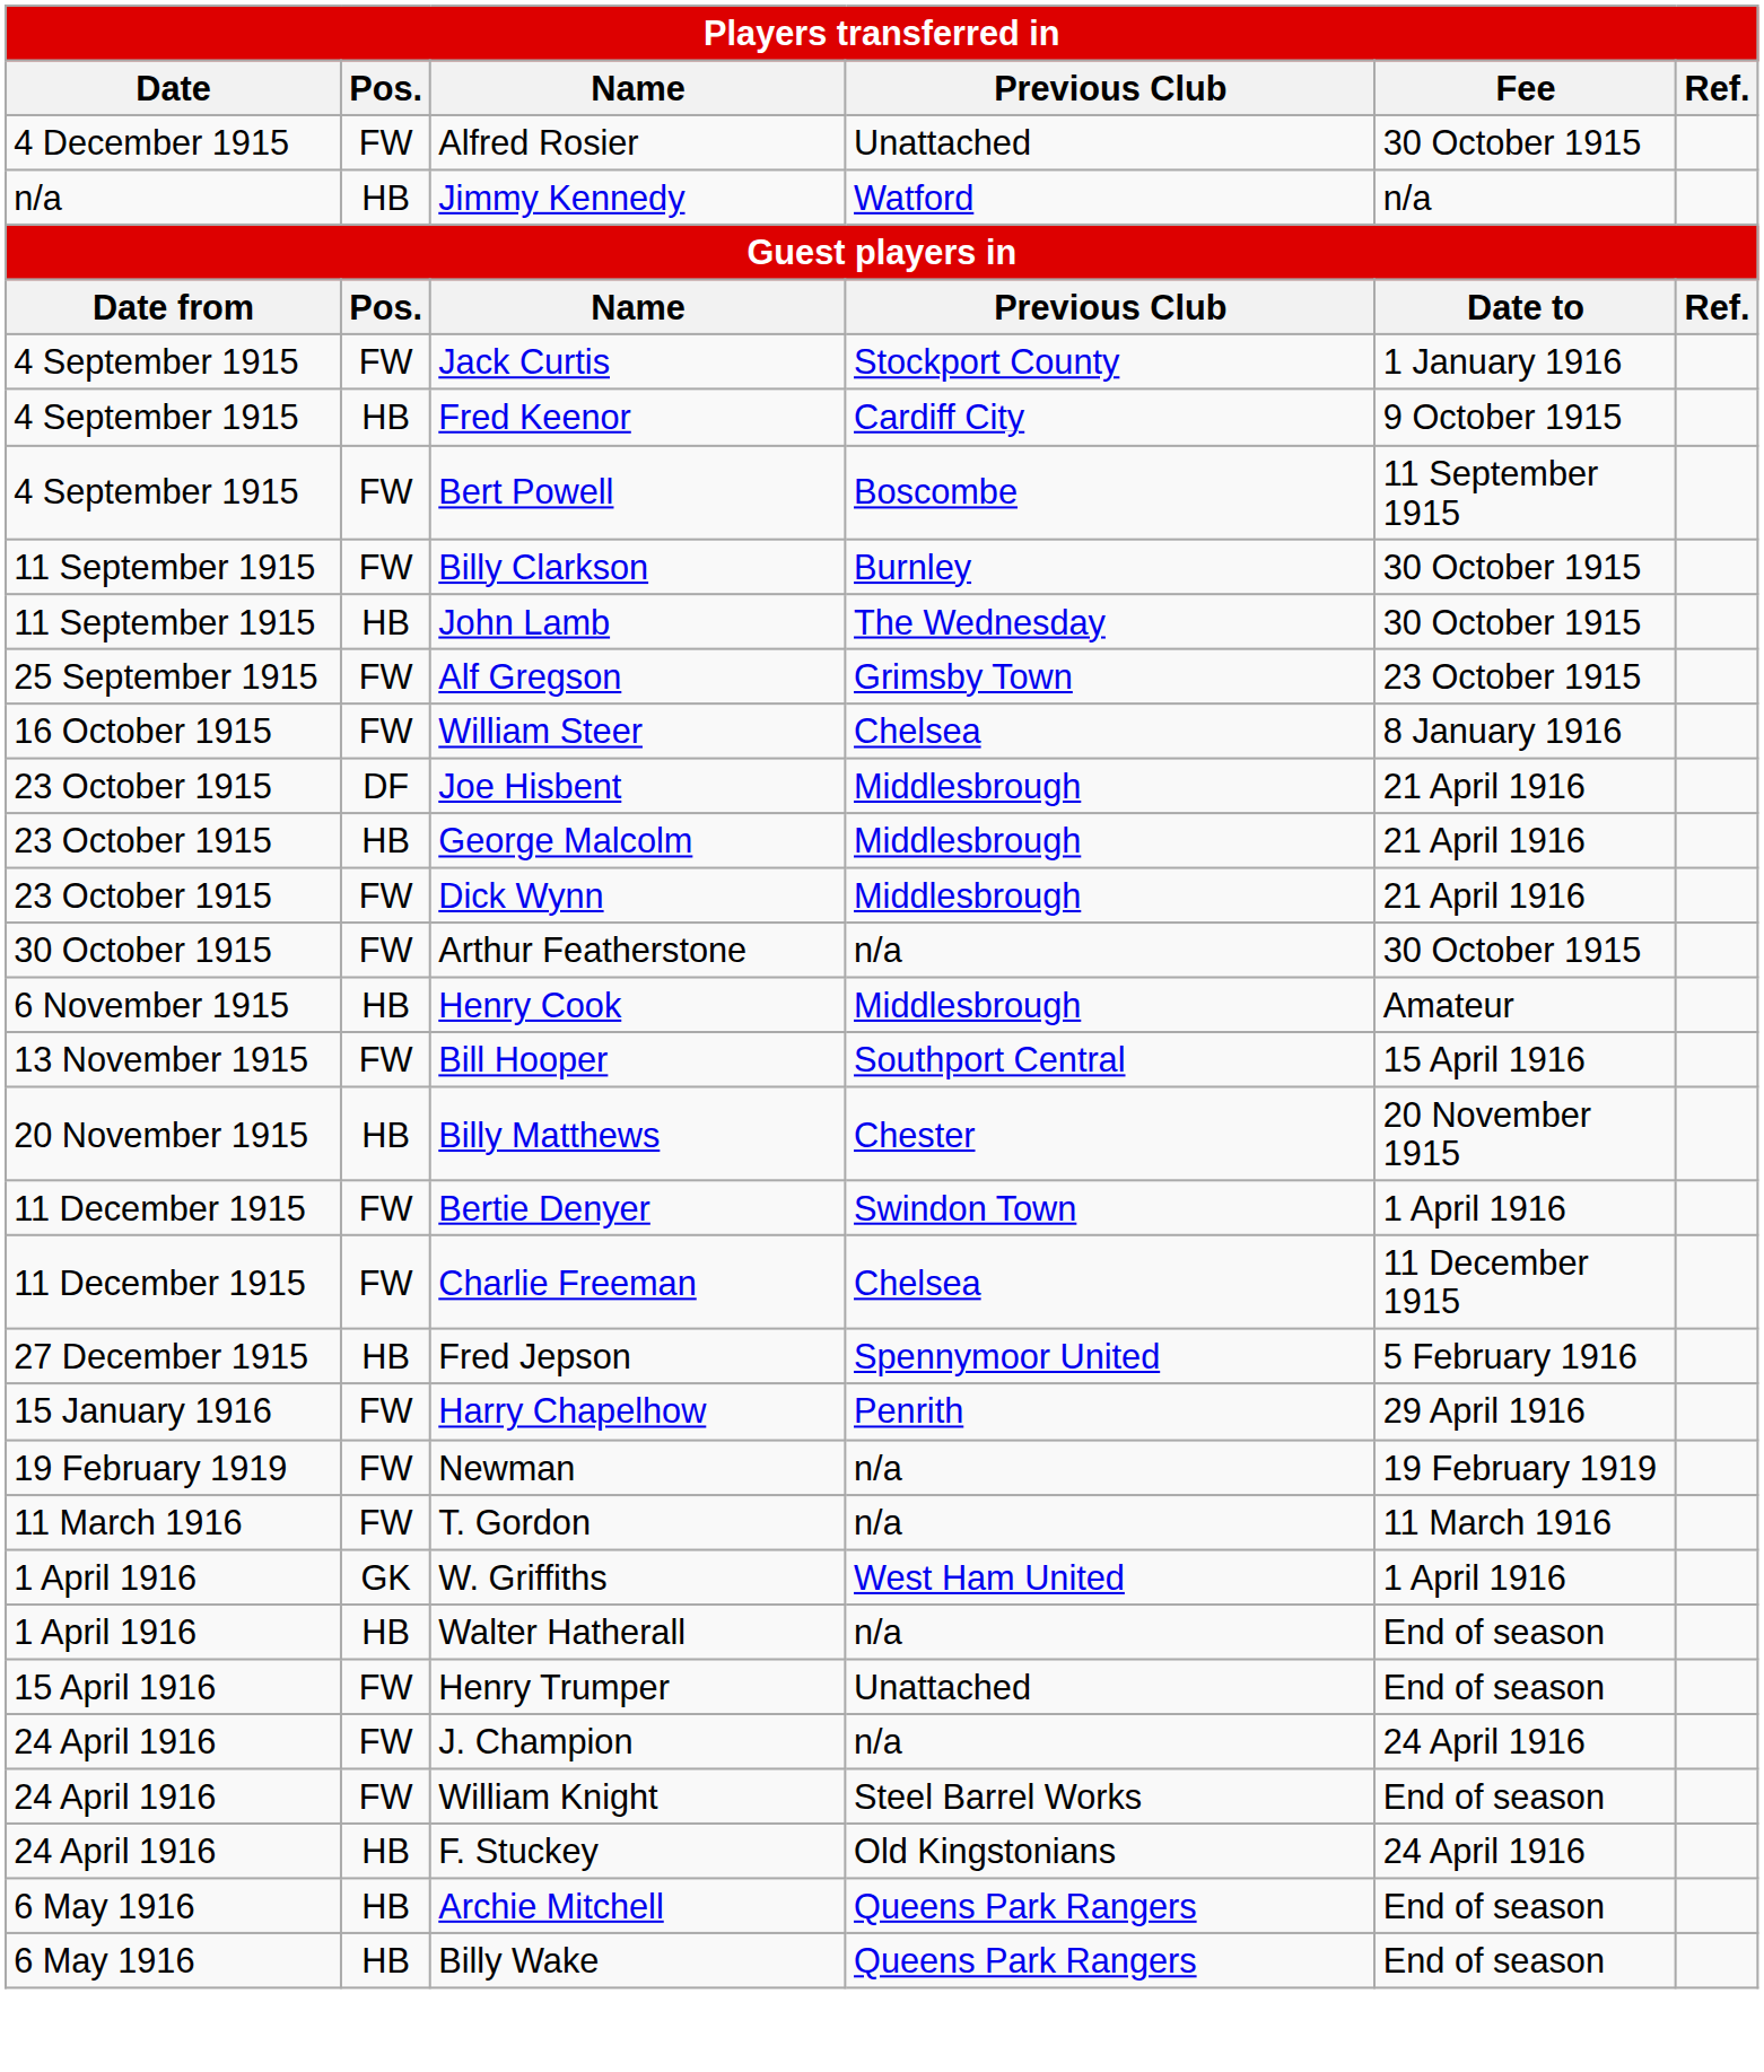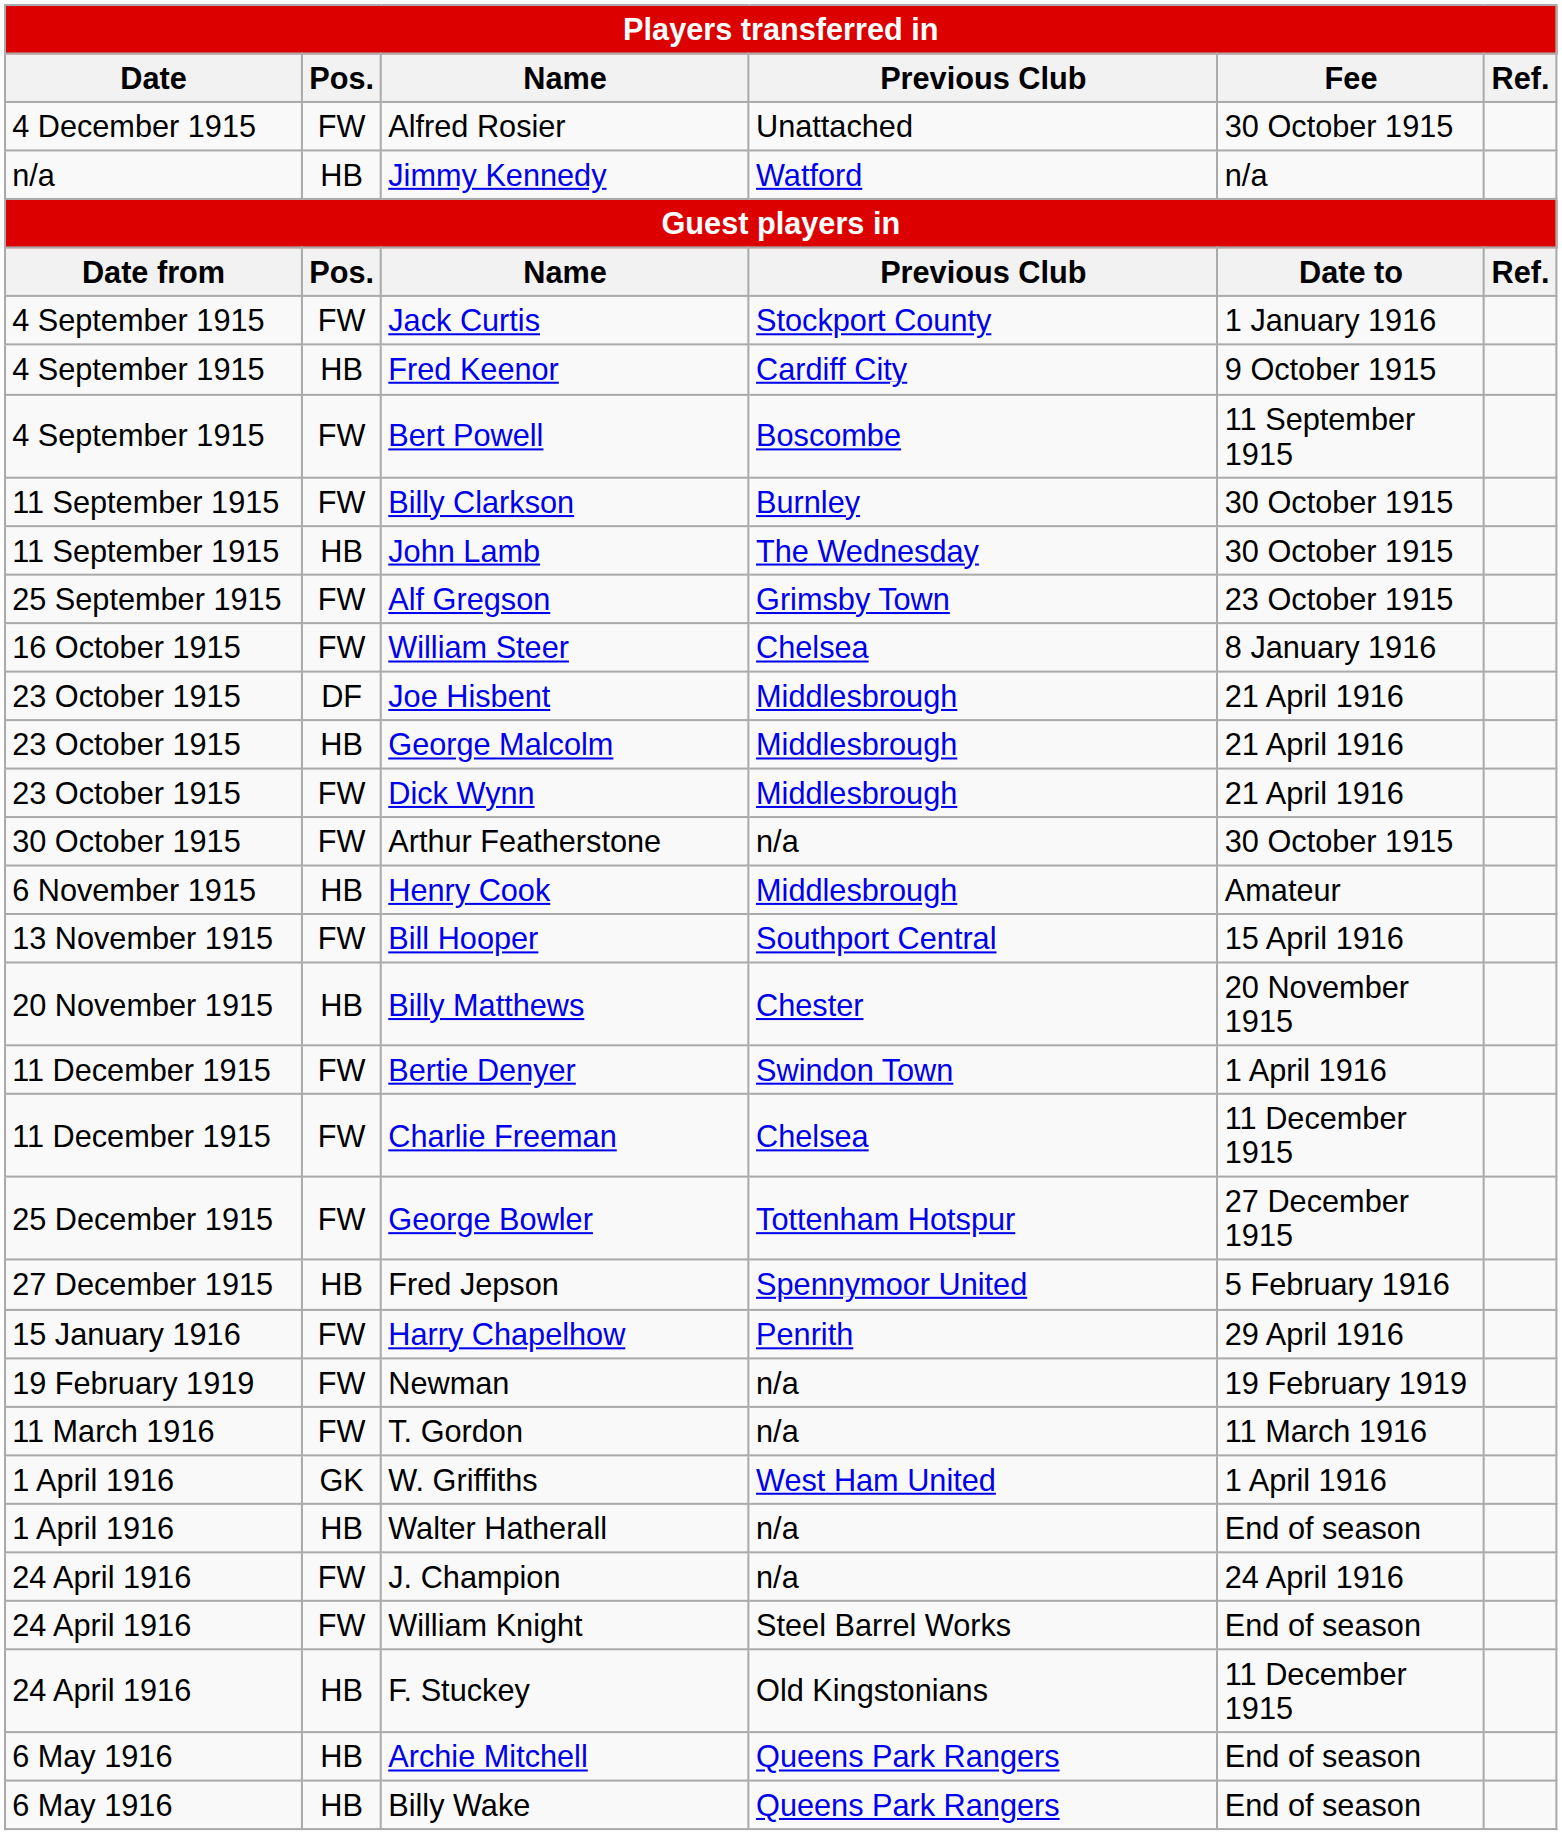 <table style="font-size:95%;" class="wikitable">
 <tr>
 <th style="background:#d00; color:white; text-align:center;" colspan="6">Players transferred in</th>
 </tr>
 <tr>
 <th style="width:140px;">Date</th>
 <th style="width:25px;">Pos.</th>
 <th style="width:175px;">Name</th>
 <th style="width:225px;">Previous Club</th>
 <th style="width:125px;">Fee</th>
 <th style="width:25px;">Ref.</th>
 </tr>
 <tr>
 <td>4 December 1915</td>
 <td style="text-align:center;">FW</td>
 <td> Alfred Rosier</td>
 <td>Unattached</td>
 <td>30 October 1915</td>
 <td></td>
 </tr>
 <tr>
 <td>n/a</td>
 <td style="text-align:center;">HB</td>
 <td> <a href='#'>Jimmy Kennedy</a></td>
 <td> <a href='#'>Watford</a></td>
 <td>n/a</td>
 <td></td>
 </tr>
 <tr>
 <th style="background:#d00; color:white; text-align:center;" colspan="6">Guest players in</th>
 </tr>
 <tr>
 <th>Date from</th>
 <th>Pos.</th>
 <th>Name</th>
 <th>Previous Club</th>
 <th>Date to</th>
 <th>Ref.</th>
 </tr>
 <tr>
 <td>4 September 1915</td>
 <td style="text-align:center;">FW</td>
 <td> <a href='#'>Jack Curtis</a></td>
 <td> <a href='#'>Stockport County</a></td>
 <td>1 January 1916</td>
 <td></td>
 </tr>
 <tr>
 <td>4 September 1915</td>
 <td style="text-align:center;">HB</td>
 <td> <a href='#'>Fred Keenor</a></td>
 <td> <a href='#'>Cardiff City</a></td>
 <td>9 October 1915</td>
 <td></td>
 </tr>
 <tr>
 <td>4 September 1915</td>
 <td style="text-align:center;">FW</td>
 <td> <a href='#'>Bert Powell</a></td>
 <td> <a href='#'>Boscombe</a></td>
 <td>11 September 1915</td>
 <td></td>
 </tr>
 <tr>
 <td>11 September 1915</td>
 <td style="text-align:center;">FW</td>
 <td> <a href='#'>Billy Clarkson</a></td>
 <td> <a href='#'>Burnley</a></td>
 <td>30 October 1915</td>
 <td></td>
 </tr>
 <tr>
 <td>11 September 1915</td>
 <td style="text-align:center;">HB</td>
 <td> <a href='#'>John Lamb</a></td>
 <td> <a href='#'>The Wednesday</a></td>
 <td>30 October 1915</td>
 <td></td>
 </tr>
 <tr>
 <td>25 September 1915</td>
 <td style="text-align:center;">FW</td>
 <td> <a href='#'>Alf Gregson</a></td>
 <td> <a href='#'>Grimsby Town</a></td>
 <td>23 October 1915</td>
 <td></td>
 </tr>
 <tr>
 <td>16 October 1915</td>
 <td style="text-align:center;">FW</td>
 <td> <a href='#'>William Steer</a></td>
 <td> <a href='#'>Chelsea</a></td>
 <td>8 January 1916</td>
 <td></td>
 </tr>
 <tr>
 <td>23 October 1915</td>
 <td style="text-align:center;">DF</td>
 <td> <a href='#'>Joe Hisbent</a></td>
 <td> <a href='#'>Middlesbrough</a></td>
 <td>21 April 1916</td>
 <td></td>
 </tr>
 <tr>
 <td>23 October 1915</td>
 <td style="text-align:center;">HB</td>
 <td> <a href='#'>George Malcolm</a></td>
 <td> <a href='#'>Middlesbrough</a></td>
 <td>21 April 1916</td>
 <td></td>
 </tr>
 <tr>
 <td>23 October 1915</td>
 <td style="text-align:center;">FW</td>
 <td> <a href='#'>Dick Wynn</a></td>
 <td> <a href='#'>Middlesbrough</a></td>
 <td>21 April 1916</td>
 <td></td>
 </tr>
 <tr>
 <td>30 October 1915</td>
 <td style="text-align:center;">FW</td>
 <td> Arthur Featherstone</td>
 <td>n/a</td>
 <td>30 October 1915</td>
 <td></td>
 </tr>
 <tr>
 <td>6 November 1915</td>
 <td style="text-align:center;">HB</td>
 <td> <a href='#'>Henry Cook</a></td>
 <td> <a href='#'>Middlesbrough</a></td>
 <td>Amateur</td>
 <td></td>
 </tr>
 <tr>
 <td>13 November 1915</td>
 <td style="text-align:center;">FW</td>
 <td> <a href='#'>Bill Hooper</a></td>
 <td> <a href='#'>Southport Central</a></td>
 <td>15 April 1916</td>
 <td></td>
 </tr>
 <tr>
 <td>20 November 1915</td>
 <td style="text-align:center;">HB</td>
 <td> <a href='#'>Billy Matthews</a></td>
 <td> <a href='#'>Chester</a></td>
 <td>20 November 1915</td>
 <td></td>
 </tr>
 <tr>
 <td>11 December 1915</td>
 <td style="text-align:center;">FW</td>
 <td> <a href='#'>Bertie Denyer</a></td>
 <td> <a href='#'>Swindon Town</a></td>
 <td>1 April 1916</td>
 <td></td>
 </tr>
 <tr>
 <td>11 December 1915</td>
 <td style="text-align:center;">FW</td>
 <td> <a href='#'>Charlie Freeman</a></td>
 <td> <a href='#'>Chelsea</a></td>
 <td>11 December 1915</td>
 <td></td>
 </tr>
 <tr>
+<td>25 December 1915</td>
+<td style="text-align:center;">FW</td>
+<td> <a href='#'>George Bowler</a></td>
+<td> <a href='#'>Tottenham Hotspur</a></td>
+<td>27 December 1915</td>
+<td></td>
+</tr>
+<tr>
 <td>27 December 1915</td>
 <td style="text-align:center;">HB</td>
 <td> Fred Jepson</td>
 <td> <a href='#'>Spennymoor United</a></td>
 <td>5 February 1916</td>
 <td></td>
 </tr>
 <tr>
 <td>15 January 1916</td>
 <td style="text-align:center;">FW</td>
 <td> <a href='#'>Harry Chapelhow</a></td>
 <td> <a href='#'>Penrith</a></td>
 <td>29 April 1916</td>
 <td></td>
 </tr>
 <tr>
 <td>19 February 1919</td>
 <td style="text-align:center;">FW</td>
 <td>Newman</td>
 <td>n/a</td>
 <td>19 February 1919</td>
 <td></td>
 </tr>
 <tr>
 <td>11 March 1916</td>
 <td style="text-align:center;">FW</td>
 <td>T. Gordon</td>
 <td>n/a</td>
 <td>11 March 1916</td>
 <td></td>
 </tr>
 <tr>
 <td>1 April 1916</td>
 <td style="text-align:center;">GK</td>
 <td>W. Griffiths</td>
 <td> <a href='#'>West Ham United</a></td>
 <td>1 April 1916</td>
 <td></td>
 </tr>
 <tr>
 <td>1 April 1916</td>
 <td style="text-align:center;">HB</td>
 <td> Walter Hatherall</td>
 <td>n/a</td>
 <td>End of season</td>
 <td></td>
 </tr>
 <tr>
-<td>15 April 1916</td>
-<td style="text-align:center;">FW</td>
-<td> Henry Trumper</td>
-<td>Unattached</td>
-<td>End of season</td>
-<td></td>
-</tr>
-<tr>
 <td>24 April 1916</td>
 <td style="text-align:center;">FW</td>
 <td>J. Champion</td>
 <td>n/a</td>
 <td>24 April 1916</td>
 <td></td>
 </tr>
 <tr>
 <td>24 April 1916</td>
 <td style="text-align:center;">FW</td>
 <td> William Knight</td>
 <td> Steel Barrel Works</td>
 <td>End of season</td>
 <td></td>
 </tr>
 <tr>
 <td>24 April 1916</td>
 <td style="text-align:center;">HB</td>
 <td>F. Stuckey</td>
 <td> Old Kingstonians</td>
-<td>24 April 1916</td>
+<td>11 December 1915</td>
 <td></td>
 </tr>
 <tr>
 <td>6 May 1916</td>
 <td style="text-align:center;">HB</td>
 <td> <a href='#'>Archie Mitchell</a></td>
 <td> <a href='#'>Queens Park Rangers</a></td>
 <td>End of season</td>
 <td></td>
 </tr>
 <tr>
 <td>6 May 1916</td>
 <td style="text-align:center;">HB</td>
 <td> Billy Wake</td>
 <td> <a href='#'>Queens Park Rangers</a></td>
 <td>End of season</td>
 <td></td>
 </tr>
 </table>
